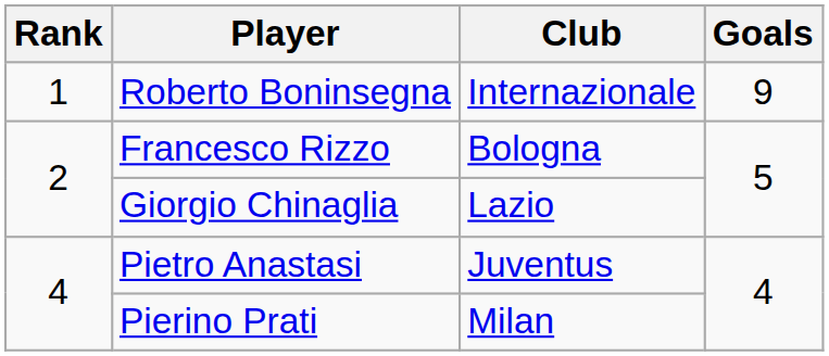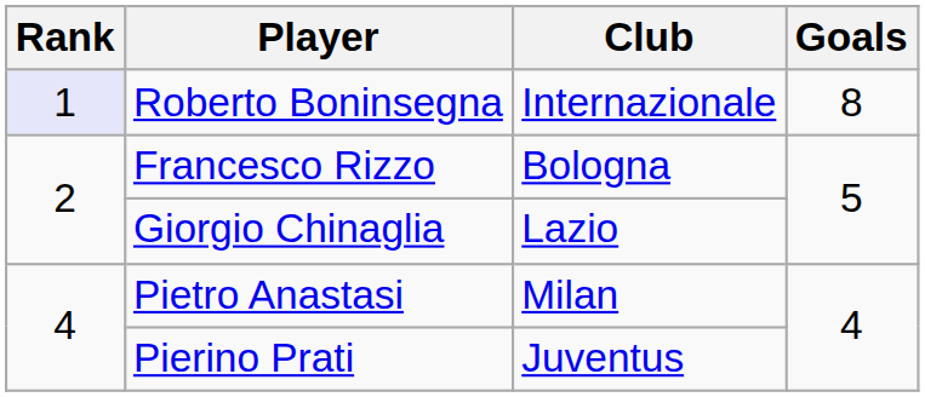 <table class="wikitable sortable" style="text-align:center">
 <tr>
 <th>Rank</th>
 <th>Player</th>
 <th>Club</th>
 <th>Goals</th>
 </tr>
 <tr>
-<td>1</td>
+<td style="background: lavender;">1</td>
 <td align="left"><strong></strong> <a href='#'>Roberto Boninsegna</a></td>
 <td align="left"><a href='#'>Internazionale</a></td>
-<td>9</td>
+<td>8</td>
 </tr>
 <tr>
 <td rowspan="2">2</td>
 <td align="left"><strong></strong> <a href='#'>Francesco Rizzo</a></td>
 <td align="left"><a href='#'>Bologna</a></td>
 <td rowspan="2">5</td>
 </tr>
 <tr>
 <td align="left"><strong></strong> <a href='#'>Giorgio Chinaglia</a></td>
 <td align="left"><a href='#'>Lazio</a></td>
 </tr>
 <tr>
 <td rowspan="2">4</td>
 <td align="left"><strong></strong> <a href='#'>Pietro Anastasi</a></td>
-<td align="left"><a href='#'>Juventus</a></td>
+<td align="left"><a href='#'>Milan</a></td>
 <td rowspan="2">4</td>
 </tr>
 <tr>
 <td align="left"><strong></strong> <a href='#'>Pierino Prati</a></td>
-<td align="left"><a href='#'>Milan</a></td>
+<td align="left"><a href='#'>Juventus</a></td>
 </tr>
 </table>
